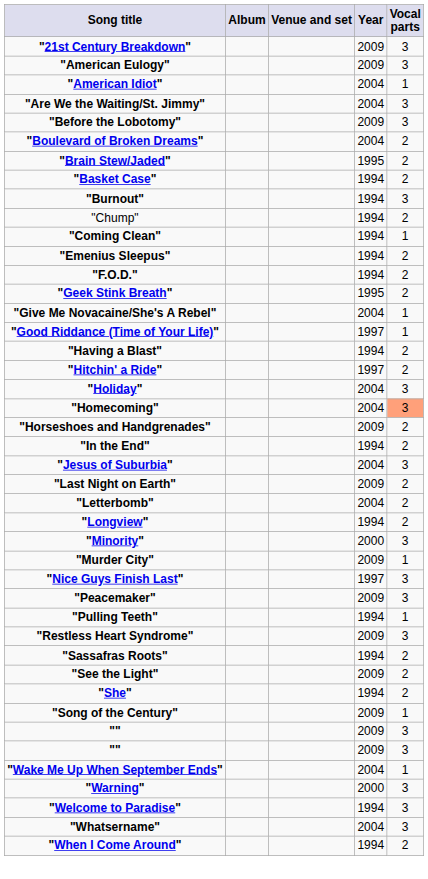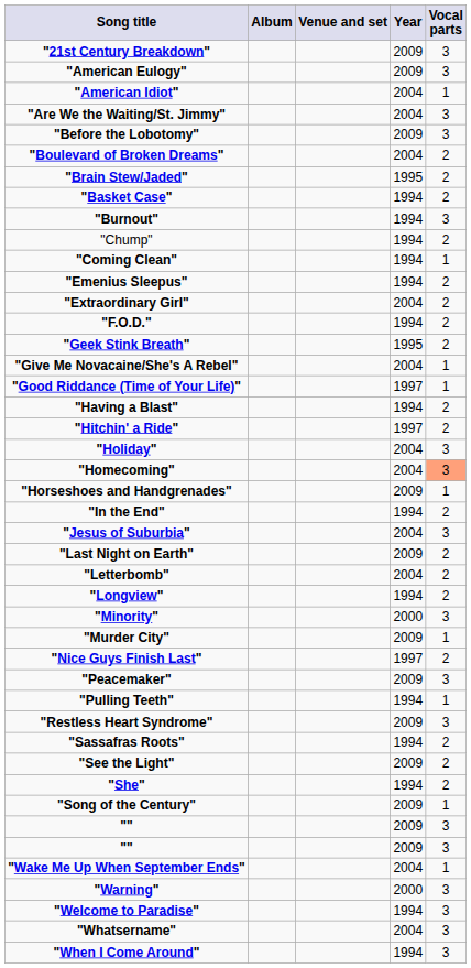 <table class="wikitable sortable plainrowheaders" style="text-align: center;">
 <tr>
 <th scope="col" style="background-color:#dde;">Song title</th>
 <th scope="col" style="background-color:#dde;">Album</th>
 <th scope="col" style="background-color:#dde;">Venue and set</th>
 <th scope="col" style="background-color:#dde;">Year</th>
 <th scope="col" style="background-color:#dde;">Vocal<br>parts</th>
 </tr>
 <tr>
 <th scope="row" style="text-align: center; background: inherit; color: inherit;">"<a href='#'>21st Century Breakdown</a>"</th>
 <td><em></em></td>
 <td></td>
 <td>2009</td>
 <td>3</td>
 </tr>
 <tr>
 <th scope="row" style="text-align: center; background: inherit; color: inherit;">"American Eulogy"</th>
 <td><em></em></td>
 <td></td>
 <td>2009</td>
 <td>3</td>
 </tr>
 <tr>
 <th scope="row" style="text-align: center; background: inherit; color: inherit;">"<a href='#'>American Idiot</a>"</th>
 <td><em></em></td>
 <td></td>
 <td>2004</td>
 <td>1</td>
 </tr>
 <tr>
 <th scope="row" style="text-align: center; background: inherit; color: inherit;">"Are We the Waiting/St. Jimmy"</th>
 <td><em></em></td>
 <td></td>
 <td>2004</td>
 <td>3</td>
 </tr>
 <tr>
 <th scope="row" style="text-align: center; background: inherit; color: inherit;">"Before the Lobotomy"</th>
 <td><em></em></td>
 <td></td>
 <td>2009</td>
 <td>3</td>
 </tr>
 <tr>
 <th scope="row" style="text-align: center; background: inherit; color: inherit;">"<a href='#'>Boulevard of Broken Dreams</a>"</th>
 <td><em></em></td>
 <td></td>
 <td>2004</td>
 <td>2</td>
 </tr>
 <tr>
 <th scope="row" style="text-align: center; background: inherit; color: inherit;">"<a href='#'>Brain Stew/Jaded</a>"</th>
 <td><em></em></td>
 <td></td>
 <td>1995</td>
 <td>2</td>
 </tr>
 <tr>
 <th scope="row" style="text-align: center; background: inherit; color: inherit;">"<a href='#'>Basket Case</a>"</th>
 <td><em></em></td>
 <td></td>
 <td>1994</td>
 <td>2</td>
 </tr>
 <tr>
 <th scope="row" style="text-align: center; background: inherit; color: inherit;">"Burnout"</th>
 <td><em></em></td>
 <td></td>
 <td>1994</td>
 <td>3</td>
 </tr>
 <tr>
 <td scope="row" style="text-align: center; background: inherit; color: inherit;">"Chump"</td>
 <td><em></em></td>
 <td></td>
 <td>1994</td>
 <td>2</td>
 </tr>
 <tr>
 <th scope="row" style="text-align: center; background: inherit; color: inherit;">"Coming Clean"</th>
 <td><em></em></td>
 <td></td>
 <td>1994</td>
 <td>1</td>
 </tr>
 <tr>
 <th scope="row" style="text-align: center; background: inherit; color: inherit;">"Emenius Sleepus"</th>
 <td><em></em></td>
 <td></td>
 <td>1994</td>
 <td>2</td>
 </tr>
 <tr>
+<th scope="row" style="text-align: center; background: inherit; color: inherit;">"Extraordinary Girl"</th>
+<td><em></em></td>
+<td></td>
+<td>2004</td>
+<td>2</td>
+</tr>
+<tr>
 <th scope="row" style="text-align: center; background: inherit; color: inherit;">"F.O.D."</th>
 <td><em></em></td>
 <td></td>
 <td>1994</td>
 <td>2</td>
 </tr>
 <tr>
 <th scope="row" style="text-align: center; background: inherit; color: inherit;">"<a href='#'>Geek Stink Breath</a>"</th>
 <td><em></em></td>
 <td></td>
 <td>1995</td>
 <td>2</td>
 </tr>
 <tr>
 <th scope="row" style="text-align: center; background: inherit; color: inherit;">"Give Me Novacaine/She's A Rebel"</th>
 <td><em></em></td>
 <td></td>
 <td>2004</td>
 <td>1</td>
 </tr>
 <tr>
 <th scope="row" style="text-align: center; background: inherit; color: inherit;">"<a href='#'>Good Riddance (Time of Your Life)</a>"</th>
 <td><em></em></td>
 <td></td>
 <td>1997</td>
 <td>1</td>
 </tr>
 <tr>
 <th scope="row" style="text-align: center; background: inherit; color: inherit;">"Having a Blast"</th>
 <td><em></em></td>
 <td></td>
 <td>1994</td>
 <td>2</td>
 </tr>
 <tr>
 <th scope="row" style="text-align: center; background: inherit; color: inherit;">"<a href='#'>Hitchin' a Ride</a>"</th>
 <td><em></em></td>
 <td></td>
 <td>1997</td>
 <td>2</td>
 </tr>
 <tr>
 <th scope="row" style="text-align: center; background: inherit; color: inherit;">"<a href='#'>Holiday</a>"</th>
 <td><em></em></td>
 <td></td>
 <td>2004</td>
 <td>3</td>
 </tr>
 <tr>
 <th scope="row" style="text-align: center; background: inherit; color: inherit;">"Homecoming"</th>
 <td><em></em></td>
 <td></td>
 <td>2004</td>
 <td style="background: lightsalmon;">3</td>
 </tr>
 <tr>
 <th scope="row" style="text-align: center; background: inherit; color: inherit;">"Horseshoes and Handgrenades"</th>
 <td><em></em></td>
 <td></td>
 <td>2009</td>
-<td>2</td>
+<td>1</td>
 </tr>
 <tr>
 <th scope="row" style="text-align: center; background: inherit; color: inherit;">"In the End"</th>
 <td><em></em></td>
 <td></td>
 <td>1994</td>
 <td>2</td>
 </tr>
 <tr>
 <th scope="row" style="text-align: center; background: inherit; color: inherit;">"<a href='#'>Jesus of Suburbia</a>"</th>
 <td><em></em></td>
 <td></td>
 <td>2004</td>
 <td>3</td>
 </tr>
 <tr>
 <th scope="row" style="text-align: center; background: inherit; color: inherit;">"Last Night on Earth"</th>
 <td><em></em></td>
 <td></td>
 <td>2009</td>
 <td>2</td>
 </tr>
 <tr>
 <th scope="row" style="text-align: center; background: inherit; color: inherit;">"Letterbomb"</th>
 <td><em></em></td>
 <td></td>
 <td>2004</td>
 <td>2</td>
 </tr>
 <tr>
 <th scope="row" style="text-align: center; background: inherit; color: inherit;">"<a href='#'>Longview</a>"</th>
 <td><em></em></td>
 <td></td>
 <td>1994</td>
 <td>2</td>
 </tr>
 <tr>
 <th scope="row" style="text-align: center; background: inherit; color: inherit;">"<a href='#'>Minority</a>"</th>
 <td><em></em></td>
 <td></td>
 <td>2000</td>
 <td>3</td>
 </tr>
 <tr>
 <th scope="row" style="text-align: center; background: inherit; color: inherit;">"Murder City"</th>
 <td><em></em></td>
 <td></td>
 <td>2009</td>
 <td>1</td>
 </tr>
 <tr>
 <th scope="row" style="text-align: center; background: inherit; color: inherit;">"<a href='#'>Nice Guys Finish Last</a>"</th>
 <td><em></em></td>
 <td></td>
 <td>1997</td>
-<td>3</td>
+<td>2</td>
 </tr>
 <tr>
 <th scope="row" style="text-align: center; background: inherit; color: inherit;">"Peacemaker"</th>
 <td><em></em></td>
 <td></td>
 <td>2009</td>
 <td>3</td>
 </tr>
 <tr>
 <th scope="row" style="text-align: center; background: inherit; color: inherit;">"Pulling Teeth"</th>
 <td><em></em></td>
 <td></td>
 <td>1994</td>
 <td>1</td>
 </tr>
 <tr>
 <th scope="row" style="text-align: center; background: inherit; color: inherit;">"Restless Heart Syndrome"</th>
 <td><em></em></td>
 <td></td>
 <td>2009</td>
 <td>3</td>
 </tr>
 <tr>
 <th scope="row" style="text-align: center; background: inherit; color: inherit;">"Sassafras Roots"</th>
 <td><em></em></td>
 <td></td>
 <td>1994</td>
 <td>2</td>
 </tr>
 <tr>
 <th scope="row" style="text-align: center; background: inherit; color: inherit;">"See the Light"</th>
 <td><em></em></td>
 <td></td>
 <td>2009</td>
 <td>2</td>
 </tr>
 <tr>
 <th scope="row" style="text-align: center; background: inherit; color: inherit;">"<a href='#'>She</a>"</th>
 <td><em></em></td>
 <td></td>
 <td>1994</td>
 <td>2</td>
 </tr>
 <tr>
 <th scope="row" style="text-align: center; background: inherit; color: inherit;">"Song of the Century"</th>
 <td><em></em></td>
 <td></td>
 <td>2009</td>
 <td>1</td>
 </tr>
 <tr>
 <th scope="row" style="text-align: center; background: inherit; color: inherit;">""</th>
 <td><em></em></td>
 <td></td>
 <td>2009</td>
 <td>3</td>
 </tr>
 <tr>
 <th scope="row" style="text-align: center; background: inherit; color: inherit;">""</th>
 <td><em></em></td>
 <td></td>
 <td>2009</td>
 <td>3</td>
 </tr>
 <tr>
 <th scope="row" style="text-align: center; background: inherit; color: inherit;">"<a href='#'>Wake Me Up When September Ends</a>"</th>
 <td><em></em></td>
 <td></td>
 <td>2004</td>
 <td>1</td>
 </tr>
 <tr>
 <th scope="row" style="text-align: center; background: inherit; color: inherit;">"<a href='#'>Warning</a>"</th>
 <td><em></em></td>
 <td></td>
 <td>2000</td>
 <td>3</td>
 </tr>
 <tr>
 <th scope="row" style="text-align: center; background: inherit; color: inherit;">"<a href='#'>Welcome to Paradise</a>"</th>
 <td><em></em></td>
 <td></td>
 <td>1994</td>
 <td>3</td>
 </tr>
 <tr>
 <th scope="row" style="text-align: center; background: inherit; color: inherit;">"Whatsername"</th>
 <td><em></em></td>
 <td></td>
 <td>2004</td>
 <td>3</td>
 </tr>
 <tr>
 <th scope="row" style="text-align: center; background: inherit; color: inherit;">"<a href='#'>When I Come Around</a>"</th>
 <td><em></em></td>
 <td></td>
 <td>1994</td>
-<td>2</td>
+<td>3</td>
 </tr>
 </table>
